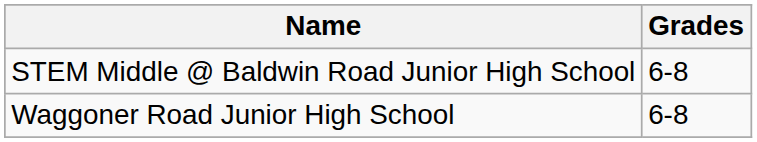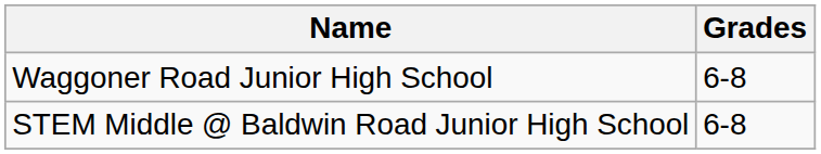 <table class="wikitable">
 <tr>
 <th>Name</th>
 <th>Grades</th>
 </tr>
 <tr>
+<td scope="row">Waggoner Road Junior High School</td>
+<td>6-8</td>
+</tr>
+<tr>
 <td scope="row">STEM Middle @ Baldwin Road Junior High School</td>
 <td>6-8</td>
 </tr>
-<tr>
-<td scope="row">Waggoner Road Junior High School</td>
-<td>6-8</td>
-</tr>
 </table>
